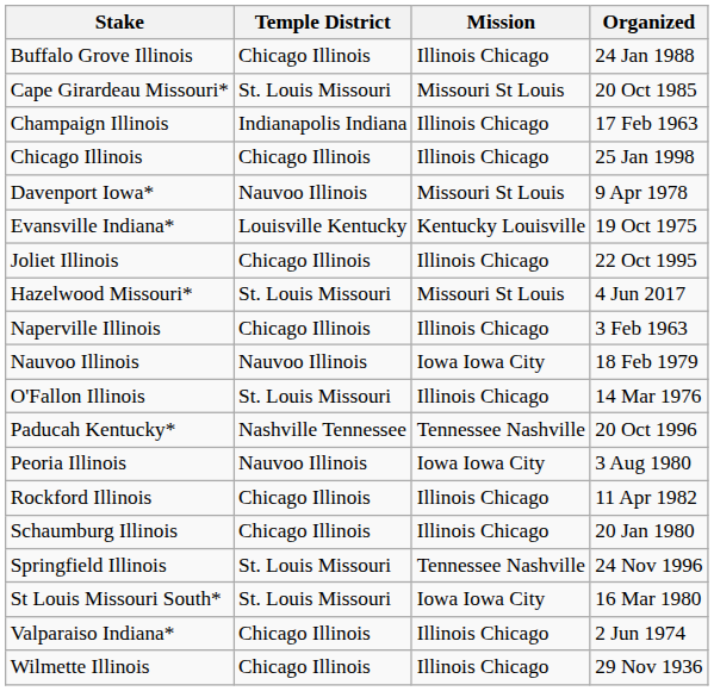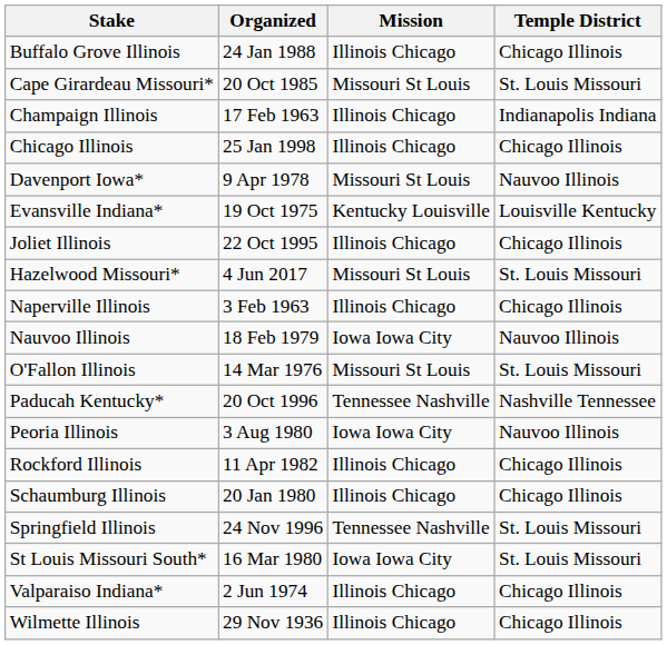 <table class="wikitable sortable" style="font-size:85%">
 <tr>
 <th>Stake</th>
+<th data-sort-type=date>Organized</th>
+<th>Mission</th>
 <th>Temple District</th>
-<th>Mission</th>
-<th data-sort-type=date>Organized</th>
 </tr>
 <tr>
 <td>Buffalo Grove Illinois</td>
+<td>24 Jan 1988</td>
+<td>Illinois Chicago</td>
 <td>Chicago Illinois</td>
-<td>Illinois Chicago</td>
-<td>24 Jan 1988</td>
 </tr>
 <tr>
 <td>Cape Girardeau Missouri*</td>
+<td>20 Oct 1985</td>
+<td>Missouri St Louis</td>
 <td>St. Louis Missouri</td>
-<td>Missouri St Louis</td>
-<td>20 Oct 1985</td>
 </tr>
 <tr>
 <td>Champaign Illinois</td>
+<td>17 Feb 1963</td>
+<td>Illinois Chicago</td>
 <td>Indianapolis Indiana</td>
-<td>Illinois Chicago</td>
-<td>17 Feb 1963</td>
 </tr>
 <tr>
 <td>Chicago Illinois</td>
+<td>25 Jan 1998</td>
+<td>Illinois Chicago</td>
 <td>Chicago Illinois</td>
-<td>Illinois Chicago</td>
-<td>25 Jan 1998</td>
 </tr>
 <tr>
 <td>Davenport Iowa*</td>
+<td>9 Apr 1978</td>
+<td>Missouri St Louis</td>
 <td>Nauvoo Illinois</td>
-<td>Missouri St Louis</td>
-<td>9 Apr 1978</td>
 </tr>
 <tr>
 <td>Evansville Indiana*</td>
+<td>19 Oct 1975</td>
+<td>Kentucky Louisville</td>
 <td>Louisville Kentucky</td>
-<td>Kentucky Louisville</td>
-<td>19 Oct 1975</td>
 </tr>
 <tr>
 <td>Joliet Illinois</td>
+<td>22 Oct 1995</td>
+<td>Illinois Chicago</td>
 <td>Chicago Illinois</td>
-<td>Illinois Chicago</td>
-<td>22 Oct 1995</td>
 </tr>
 <tr>
 <td>Hazelwood Missouri*</td>
+<td>4 Jun 2017</td>
+<td>Missouri St Louis</td>
 <td>St. Louis Missouri</td>
-<td>Missouri St Louis</td>
-<td>4 Jun 2017</td>
 </tr>
 <tr>
 <td>Naperville Illinois</td>
+<td>3 Feb 1963</td>
+<td>Illinois Chicago</td>
 <td>Chicago Illinois</td>
-<td>Illinois Chicago</td>
-<td>3 Feb 1963</td>
 </tr>
 <tr>
 <td>Nauvoo Illinois</td>
+<td>18 Feb 1979</td>
+<td>Iowa Iowa City</td>
 <td>Nauvoo Illinois</td>
-<td>Iowa Iowa City</td>
-<td>18 Feb 1979</td>
 </tr>
 <tr>
 <td>O'Fallon Illinois</td>
+<td>14 Mar 1976</td>
+<td>Missouri St Louis</td>
 <td>St. Louis Missouri</td>
-<td>Illinois Chicago</td>
-<td>14 Mar 1976</td>
 </tr>
 <tr>
 <td>Paducah Kentucky*</td>
+<td>20 Oct 1996</td>
+<td>Tennessee Nashville</td>
 <td>Nashville Tennessee</td>
-<td>Tennessee Nashville</td>
-<td>20 Oct 1996</td>
 </tr>
 <tr>
 <td>Peoria Illinois</td>
+<td>3 Aug 1980</td>
+<td>Iowa Iowa City</td>
 <td>Nauvoo Illinois</td>
-<td>Iowa Iowa City</td>
-<td>3 Aug 1980</td>
 </tr>
 <tr>
 <td>Rockford Illinois</td>
+<td>11 Apr 1982</td>
+<td>Illinois Chicago</td>
 <td>Chicago Illinois</td>
-<td>Illinois Chicago</td>
-<td>11 Apr 1982</td>
 </tr>
 <tr>
 <td>Schaumburg Illinois</td>
+<td>20 Jan 1980</td>
+<td>Illinois Chicago</td>
 <td>Chicago Illinois</td>
-<td>Illinois Chicago</td>
-<td>20 Jan 1980</td>
 </tr>
 <tr>
 <td>Springfield Illinois</td>
+<td>24 Nov 1996</td>
+<td>Tennessee Nashville</td>
 <td>St. Louis Missouri</td>
-<td>Tennessee Nashville</td>
-<td>24 Nov 1996</td>
 </tr>
 <tr>
 <td>St Louis Missouri South*</td>
+<td>16 Mar 1980</td>
+<td>Iowa Iowa City</td>
 <td>St. Louis Missouri</td>
-<td>Iowa Iowa City</td>
-<td>16 Mar 1980</td>
 </tr>
 <tr>
 <td>Valparaiso Indiana*</td>
+<td>2 Jun 1974</td>
+<td>Illinois Chicago</td>
 <td>Chicago Illinois</td>
-<td>Illinois Chicago</td>
-<td>2 Jun 1974</td>
 </tr>
 <tr>
 <td>Wilmette Illinois</td>
+<td>29 Nov 1936</td>
+<td>Illinois Chicago</td>
 <td>Chicago Illinois</td>
-<td>Illinois Chicago</td>
-<td>29 Nov 1936</td>
 </tr>
 </table>
